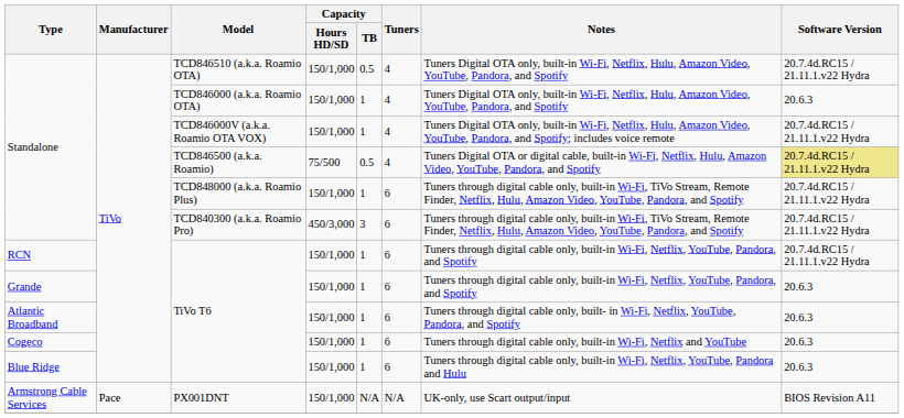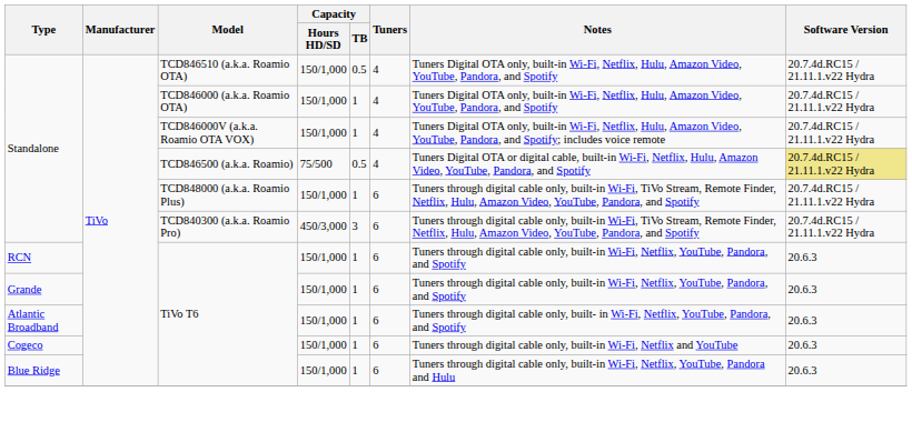 <table class=wikitable>
 <tr>
 <th rowspan=2>Type</th>
 <th rowspan=2>Manufacturer</th>
 <th rowspan=2>Model</th>
 <th colspan=2>Capacity</th>
 <th rowspan=2>Tuners</th>
 <th rowspan=2>Notes</th>
 <th rowspan=2>Software Version</th>
 </tr>
 <tr>
 <th>Hours<br>HD/SD</th>
 <th>TB</th>
 </tr>
 <tr>
 <td rowspan=6>Standalone</td>
 <td rowspan=11><a href='#'>TiVo</a></td>
 <td>TCD846510 (a.k.a. Roamio OTA)</td>
 <td>150/1,000</td>
 <td>0.5</td>
 <td>4</td>
 <td>Tuners Digital OTA only, built-in <a href='#'>Wi-Fi</a>, <a href='#'>Netflix</a>, <a href='#'>Hulu</a>, <a href='#'>Amazon Video</a>, <a href='#'>YouTube</a>, <a href='#'>Pandora</a>, and <a href='#'>Spotify</a></td>
 <td>20.7.4d.RC15 / 21.11.1.v22 Hydra</td>
 </tr>
 <tr>
 <td>TCD846000 (a.k.a. Roamio OTA)</td>
 <td>150/1,000</td>
 <td>1</td>
 <td>4</td>
 <td>Tuners Digital OTA only, built-in <a href='#'>Wi-Fi</a>, <a href='#'>Netflix</a>, <a href='#'>Hulu</a>, <a href='#'>Amazon Video</a>, <a href='#'>YouTube</a>, <a href='#'>Pandora</a>, and <a href='#'>Spotify</a></td>
-<td>20.6.3</td>
+<td>20.7.4d.RC15 / 21.11.1.v22 Hydra</td>
 </tr>
 <tr>
 <td>TCD846000V (a.k.a. Roamio OTA VOX)</td>
 <td>150/1,000</td>
 <td>1</td>
 <td>4</td>
 <td>Tuners Digital OTA only, built-in <a href='#'>Wi-Fi</a>, <a href='#'>Netflix</a>, <a href='#'>Hulu</a>, <a href='#'>Amazon Video</a>, <a href='#'>YouTube</a>, <a href='#'>Pandora</a>, and <a href='#'>Spotify</a>; includes voice remote</td>
 <td>20.7.4d.RC15 / 21.11.1.v22 Hydra</td>
 </tr>
 <tr>
 <td>TCD846500 (a.k.a. Roamio)</td>
 <td>75/500</td>
 <td>0.5</td>
 <td>4</td>
 <td>Tuners Digital OTA or digital cable, built-in <a href='#'>Wi-Fi</a>, <a href='#'>Netflix</a>, <a href='#'>Hulu</a>, <a href='#'>Amazon Video</a>, <a href='#'>YouTube</a>, <a href='#'>Pandora</a>, and <a href='#'>Spotify</a></td>
 <td style="background: khaki;">20.7.4d.RC15 / 21.11.1.v22 Hydra</td>
 </tr>
 <tr>
 <td>TCD848000 (a.k.a. Roamio Plus)</td>
 <td>150/1,000</td>
 <td>1</td>
 <td>6</td>
 <td>Tuners through digital cable only, built-in <a href='#'>Wi-Fi</a>, TiVo Stream, Remote Finder, <a href='#'>Netflix</a>, <a href='#'>Hulu</a>, <a href='#'>Amazon Video</a>, <a href='#'>YouTube</a>, <a href='#'>Pandora</a>, and <a href='#'>Spotify</a></td>
 <td>20.7.4d.RC15 / 21.11.1.v22 Hydra</td>
 </tr>
 <tr>
 <td>TCD840300 (a.k.a. Roamio Pro)</td>
 <td>450/3,000</td>
 <td>3</td>
 <td>6</td>
 <td>Tuners through digital cable only, built-in <a href='#'>Wi-Fi</a>, TiVo Stream, Remote Finder, <a href='#'>Netflix</a>, <a href='#'>Hulu</a>, <a href='#'>Amazon Video</a>, <a href='#'>YouTube</a>, <a href='#'>Pandora</a>, and <a href='#'>Spotify</a></td>
 <td>20.7.4d.RC15 / 21.11.1.v22 Hydra</td>
 </tr>
 <tr>
 <td><a href='#'>RCN</a></td>
 <td rowspan=5>TiVo T6</td>
 <td>150/1,000</td>
 <td>1</td>
 <td>6</td>
 <td>Tuners through digital cable only, built-in <a href='#'>Wi-Fi</a>, <a href='#'>Netflix</a>, <a href='#'>YouTube</a>, <a href='#'>Pandora</a>, and <a href='#'>Spotify</a></td>
-<td>20.7.4d.RC15 / 21.11.1.v22 Hydra</td>
+<td>20.6.3</td>
 </tr>
 <tr>
 <td><a href='#'>Grande</a></td>
 <td>150/1,000</td>
 <td>1</td>
 <td>6</td>
 <td>Tuners through digital cable only, built-in <a href='#'>Wi-Fi</a>, <a href='#'>Netflix</a>, <a href='#'>YouTube</a>, <a href='#'>Pandora</a>, and <a href='#'>Spotify</a></td>
 <td>20.6.3</td>
 </tr>
 <tr>
 <td><a href='#'>Atlantic Broadband</a></td>
 <td>150/1,000</td>
 <td>1</td>
 <td>6</td>
 <td>Tuners through digital cable only, built-  in <a href='#'>Wi-Fi</a>, <a href='#'>Netflix</a>, <a href='#'>YouTube</a>, <a href='#'>Pandora</a>, and <a href='#'>Spotify</a></td>
 <td>20.6.3</td>
 </tr>
 <tr>
 <td><a href='#'>Cogeco</a></td>
 <td>150/1,000</td>
 <td>1</td>
 <td>6</td>
 <td>Tuners through digital cable only, built-in <a href='#'>Wi-Fi</a>, <a href='#'>Netflix</a> and <a href='#'>YouTube</a></td>
 <td>20.6.3</td>
 </tr>
 <tr>
 <td><a href='#'>Blue Ridge</a></td>
 <td>150/1,000</td>
 <td>1</td>
 <td>6</td>
 <td>Tuners through digital cable only, built-in <a href='#'>Wi-Fi</a>, <a href='#'>Netflix</a>, <a href='#'>YouTube</a>, <a href='#'>Pandora</a> and <a href='#'>Hulu</a></td>
 <td>20.6.3</td>
 </tr>
 <tr>
-<td><a href='#'>Armstrong Cable Services</a></td>
-<td>Pace</td>
-<td>PX001DNT</td>
-<td>150/1,000</td>
-<td>N/A</td>
-<td>N/A</td>
-<td>UK-only, use Scart  output/input</td>
-<td>BIOS Revision A11</td>
-</tr>
-<tr>
 </tr>
 </table>
